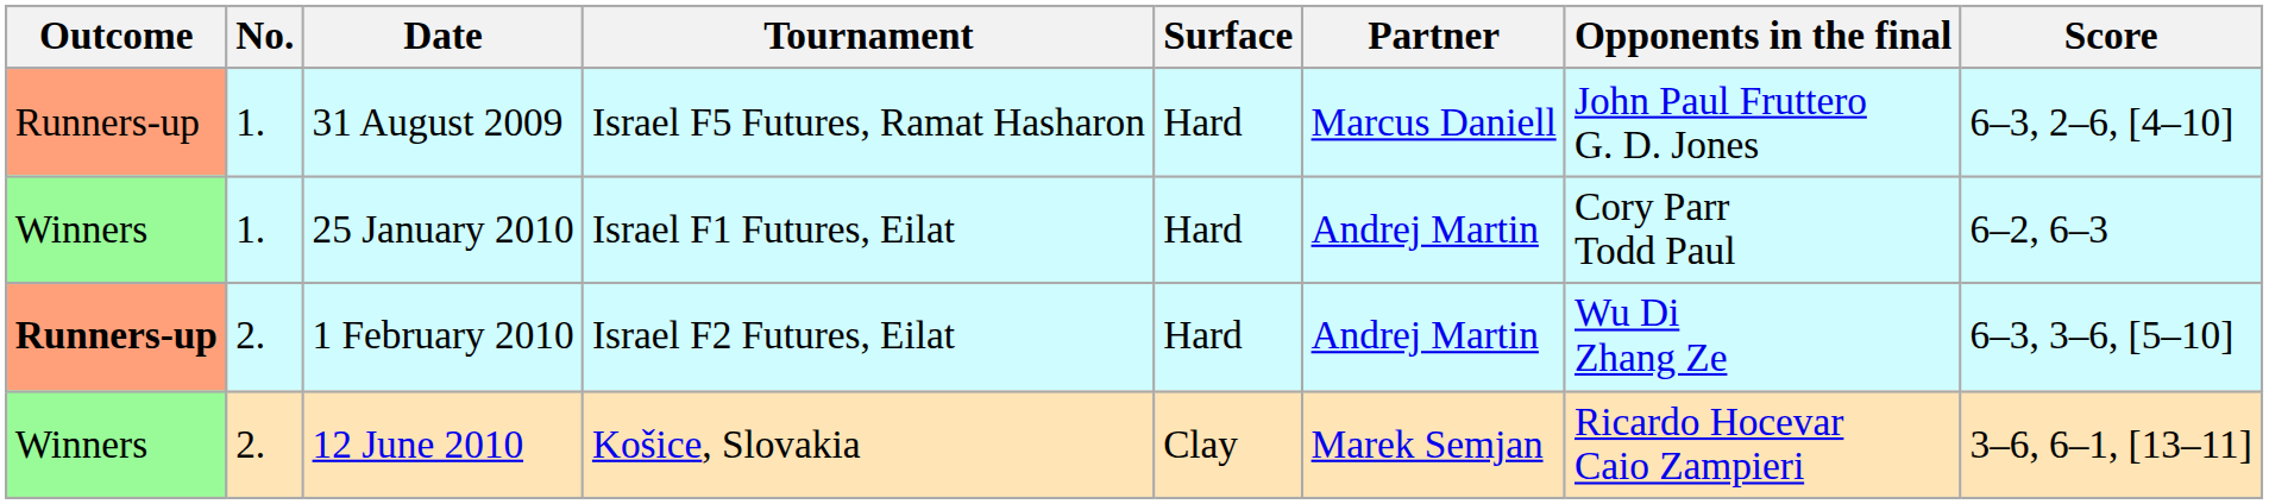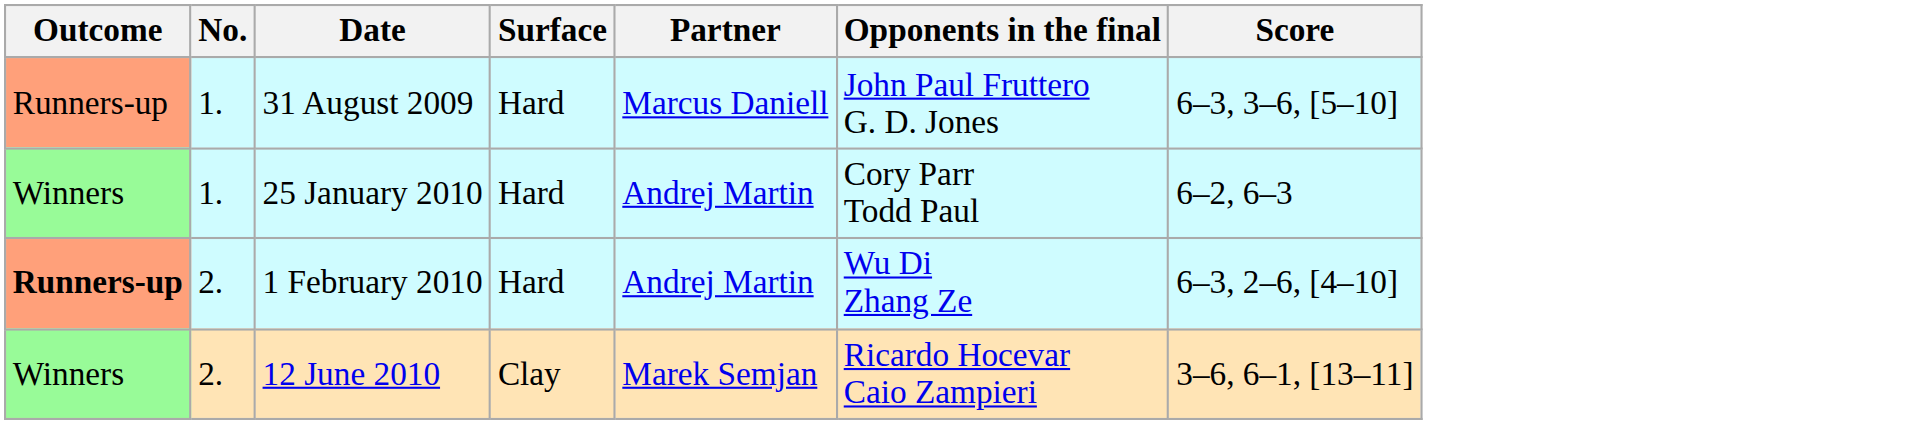 <table class="sortable wikitable">
 <tr>
 <th>Outcome</th>
 <th>No.</th>
 <th>Date</th>
-<th>Tournament</th>
 <th>Surface</th>
 <th>Partner</th>
 <th>Opponents in the final</th>
 <th>Score</th>
 </tr>
 <tr style="background:#CFFCFF;">
 <td style="background:#FFA07A;">Runners-up</td>
 <td>1.</td>
 <td>31 August 2009</td>
-<td>Israel F5 Futures, Ramat Hasharon</td>
 <td>Hard</td>
 <td> <a href='#'>Marcus Daniell</a></td>
 <td> <a href='#'>John Paul Fruttero</a> <br>  G. D. Jones</td>
-<td>6–3, 2–6, [4–10]</td>
+<td>6–3, 3–6, [5–10]</td>
 </tr>
 <tr style="background:#CFFCFF;">
 <td style="background:#98FB98;">Winners</td>
 <td>1.</td>
 <td>25 January 2010</td>
-<td>Israel F1 Futures, Eilat</td>
 <td>Hard</td>
 <td> <a href='#'>Andrej Martin</a></td>
 <td> Cory Parr <br>  Todd Paul</td>
 <td>6–2, 6–3</td>
 </tr>
 <tr style="background:#CFFCFF;">
 <td style="background:#FFA07A;"><strong>Runners-up</strong></td>
 <td>2.</td>
 <td>1 February 2010</td>
-<td>Israel F2 Futures, Eilat</td>
 <td>Hard</td>
 <td> <a href='#'>Andrej Martin</a></td>
 <td> <a href='#'>Wu Di</a> <br>  <a href='#'>Zhang Ze</a></td>
-<td>6–3, 3–6, [5–10]</td>
+<td>6–3, 2–6, [4–10]</td>
 </tr>
 <tr style="background:moccasin">
 <td style="background:#98FB98">Winners</td>
 <td>2.</td>
 <td><a href='#'>12 June 2010</a></td>
-<td><a href='#'>Košice</a>, Slovakia</td>
 <td>Clay</td>
 <td> <a href='#'>Marek Semjan</a></td>
 <td> <a href='#'>Ricardo Hocevar</a> <br>  <a href='#'>Caio Zampieri</a></td>
 <td>3–6, 6–1, [13–11]</td>
 </tr>
 </table>
